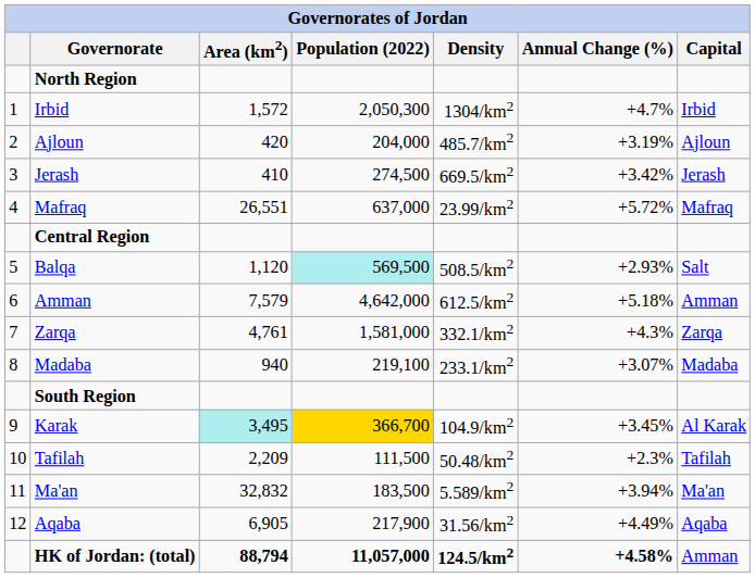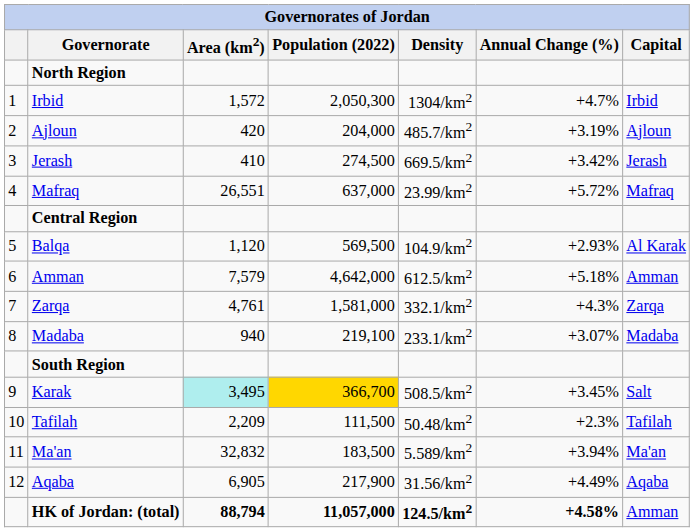 <table class="wikitable sortable">
 <tr>
 <th colspan="10" style="background:#c0d0f0;" align="center">Governorates of Jordan</th>
 </tr>
 <tr>
 <th></th>
 <th>Governorate</th>
 <th>Area (km<sup>2</sup>)</th>
 <th>Population (2022)</th>
 <th>Density</th>
 <th>Annual Change (%)</th>
 <th>Capital</th>
 </tr>
 <tr>
 <td></td>
 <td><strong>North Region</strong></td>
 <td></td>
 <td></td>
 <td></td>
 <td></td>
 <td></td>
 </tr>
 <tr>
 <td>1</td>
 <td><a href='#'>Irbid</a></td>
 <td align=right>1,572</td>
 <td align=right>2,050,300</td>
 <td align="right">1304/km<sup>2</sup></td>
 <td align=right>+4.7%</td>
 <td><a href='#'>Irbid</a></td>
 </tr>
 <tr>
 <td>2</td>
 <td><a href='#'>Ajloun</a></td>
 <td align=right>420</td>
 <td align=right>204,000</td>
 <td align="right">485.7/km<sup>2</sup></td>
 <td align=right>+3.19%</td>
 <td><a href='#'>Ajloun</a></td>
 </tr>
 <tr>
 <td>3</td>
 <td><a href='#'>Jerash</a></td>
 <td align=right>410</td>
 <td align=right>274,500</td>
 <td align="right">669.5/km<sup>2</sup></td>
 <td align=right>+3.42%</td>
 <td><a href='#'>Jerash</a></td>
 </tr>
 <tr>
 <td>4</td>
 <td><a href='#'>Mafraq</a></td>
 <td align=right>26,551</td>
 <td align=right>637,000</td>
 <td align="right">23.99/km<sup>2</sup></td>
 <td align=right>+5.72%</td>
 <td><a href='#'>Mafraq</a></td>
 </tr>
 <tr>
 <td></td>
 <td><strong>Central Region</strong></td>
 <td></td>
 <td></td>
 <td></td>
 <td></td>
 <td></td>
 </tr>
 <tr>
 <td>5</td>
 <td><a href='#'>Balqa</a></td>
 <td align="right">1,120</td>
-<td align="right" style="background: paleturquoise;">569,500</td>
-<td align="right">508.5/km<sup>2</sup></td>
+<td align="right">569,500</td>
+<td align="right">104.9/km<sup>2</sup></td>
 <td align="right">+2.93%</td>
-<td><a href='#'>Salt</a></td>
+<td><a href='#'>Al Karak</a></td>
 </tr>
 <tr>
 <td>6</td>
 <td><a href='#'>Amman</a></td>
 <td align="right">7,579</td>
 <td align="right">4,642,000</td>
 <td align="right">612.5/km<sup>2</sup></td>
 <td align="right">+5.18%</td>
 <td><a href='#'>Amman</a></td>
 </tr>
 <tr>
 <td>7</td>
 <td><a href='#'>Zarqa</a></td>
 <td align="right">4,761</td>
 <td align="right">1,581,000</td>
 <td align="right">332.1/km<sup>2</sup></td>
 <td align="right">+4.3%</td>
 <td><a href='#'>Zarqa</a></td>
 </tr>
 <tr>
 <td>8</td>
 <td><a href='#'>Madaba</a></td>
 <td align="right">940</td>
 <td align="right">219,100</td>
 <td align="right">233.1/km<sup>2</sup></td>
 <td align="right">+3.07%</td>
 <td><a href='#'>Madaba</a></td>
 </tr>
 <tr>
 <td></td>
 <td><strong>South Region</strong></td>
 <td></td>
 <td></td>
 <td></td>
 <td></td>
 <td></td>
 </tr>
 <tr>
 <td>9</td>
 <td><a href='#'>Karak</a></td>
 <td align="right" style="background: paleturquoise;">3,495</td>
 <td align="right" style="background: gold;">366,700</td>
-<td align="right">104.9/km<sup>2</sup></td>
+<td align="right">508.5/km<sup>2</sup></td>
 <td align="right">+3.45%</td>
-<td><a href='#'>Al Karak</a></td>
+<td><a href='#'>Salt</a></td>
 </tr>
 <tr>
 <td>10</td>
 <td><a href='#'>Tafilah</a></td>
 <td align="right">2,209</td>
 <td align="right">111,500</td>
 <td align="right">50.48/km<sup>2</sup></td>
 <td align="right">+2.3%</td>
 <td><a href='#'>Tafilah</a></td>
 </tr>
 <tr>
 <td>11</td>
 <td><a href='#'>Ma'an</a></td>
 <td align="right">32,832</td>
 <td align="right">183,500</td>
 <td align="right">5.589/km<sup>2</sup></td>
 <td align="right">+3.94%</td>
 <td><a href='#'>Ma'an</a></td>
 </tr>
 <tr>
 <td>12</td>
 <td><a href='#'>Aqaba</a></td>
 <td align="right">6,905</td>
 <td align="right">217,900</td>
 <td align="right">31.56/km<sup>2</sup></td>
 <td align="right">+4.49%</td>
 <td><a href='#'>Aqaba</a></td>
 </tr>
 <tr>
 <td></td>
 <td><strong>HK of Jordan: (total)</strong></td>
 <td align="right"><strong>88,794</strong></td>
 <td align="right"><strong>11,057,000</strong></td>
 <td align="right"><strong>124.5/km<sup>2</sup></strong></td>
 <td align="right"><strong>+4.58%</strong></td>
 <td><a href='#'>Amman</a></td>
 </tr>
 </table>
